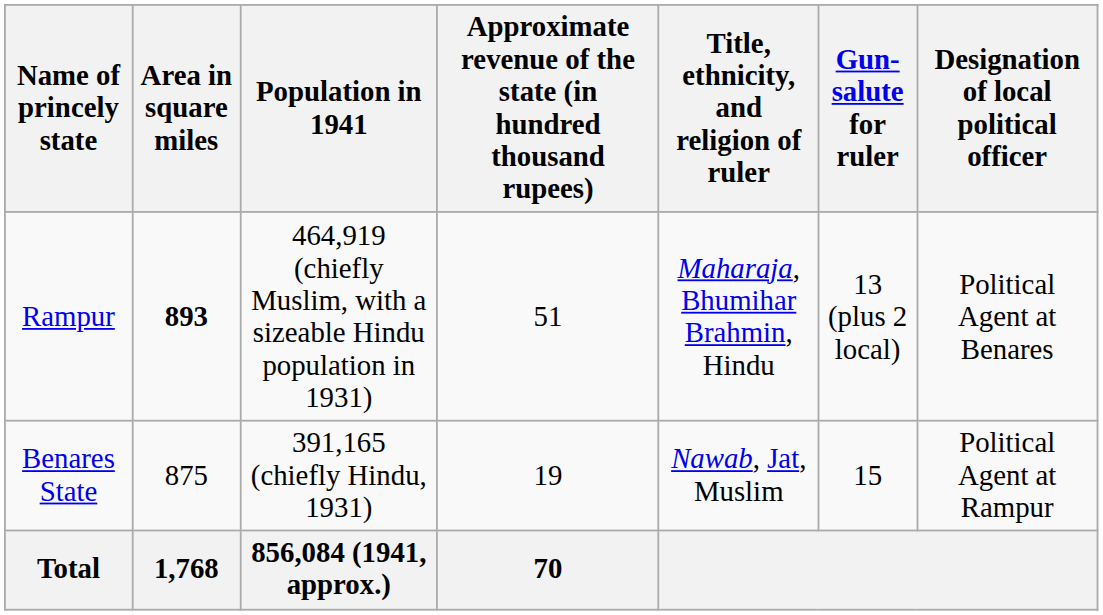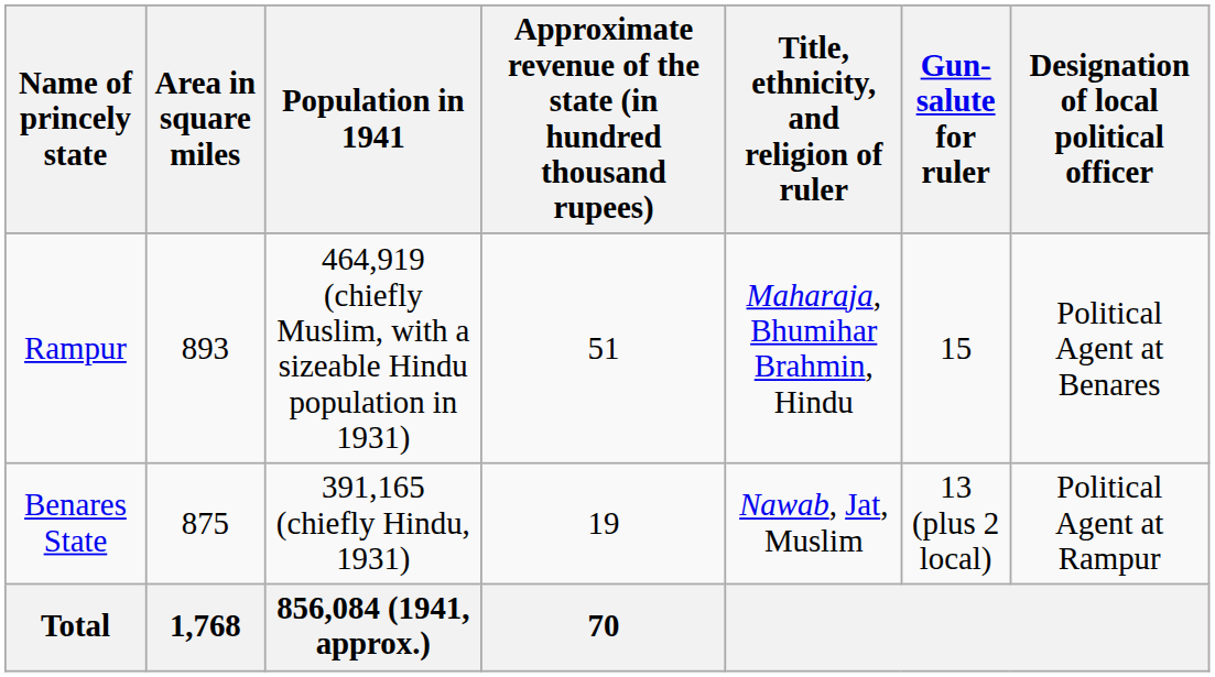 <table class="wikitable">
 <tr>
 <th>Name of princely state</th>
 <th>Area in square miles</th>
 <th>Population in 1941</th>
 <th>Approximate revenue of the state (in hundred thousand rupees)</th>
 <th>Title, ethnicity, and religion of ruler</th>
 <th><a href='#'>Gun-salute</a> for ruler</th>
 <th>Designation of local political officer</th>
 </tr>
 <tr>
 <td align="center"><a href='#'>Rampur</a></td>
-<td align="center"><strong>893</strong></td>
+<td align="center">893</td>
 <td align="center">464,919 (chiefly Muslim, with a sizeable Hindu population in 1931)</td>
 <td align="center">51</td>
 <td align="center"><em><a href='#'>Maharaja</a></em>, <a href='#'>Bhumihar Brahmin</a>, Hindu</td>
-<td align="center">13 (plus 2 local)</td>
+<td align="center">15</td>
 <td align="center">Political Agent at Benares</td>
 </tr>
 <tr>
 <td align="center"><a href='#'>Benares State</a></td>
 <td align="center">875</td>
 <td align="center">391,165 (chiefly Hindu, 1931)</td>
 <td align="center">19</td>
 <td align="center"><em><a href='#'>Nawab</a></em>, <a href='#'>Jat</a>, Muslim</td>
-<td align="center">15</td>
+<td align="center">13 (plus 2 local)</td>
 <td align="center">Political Agent at Rampur</td>
 </tr>
 <tr>
 <th>Total</th>
 <th>1,768</th>
 <th>856,084 (1941, approx.)</th>
 <th>70</th>
 <th colspan="3"></th>
 </tr>
 </table>
